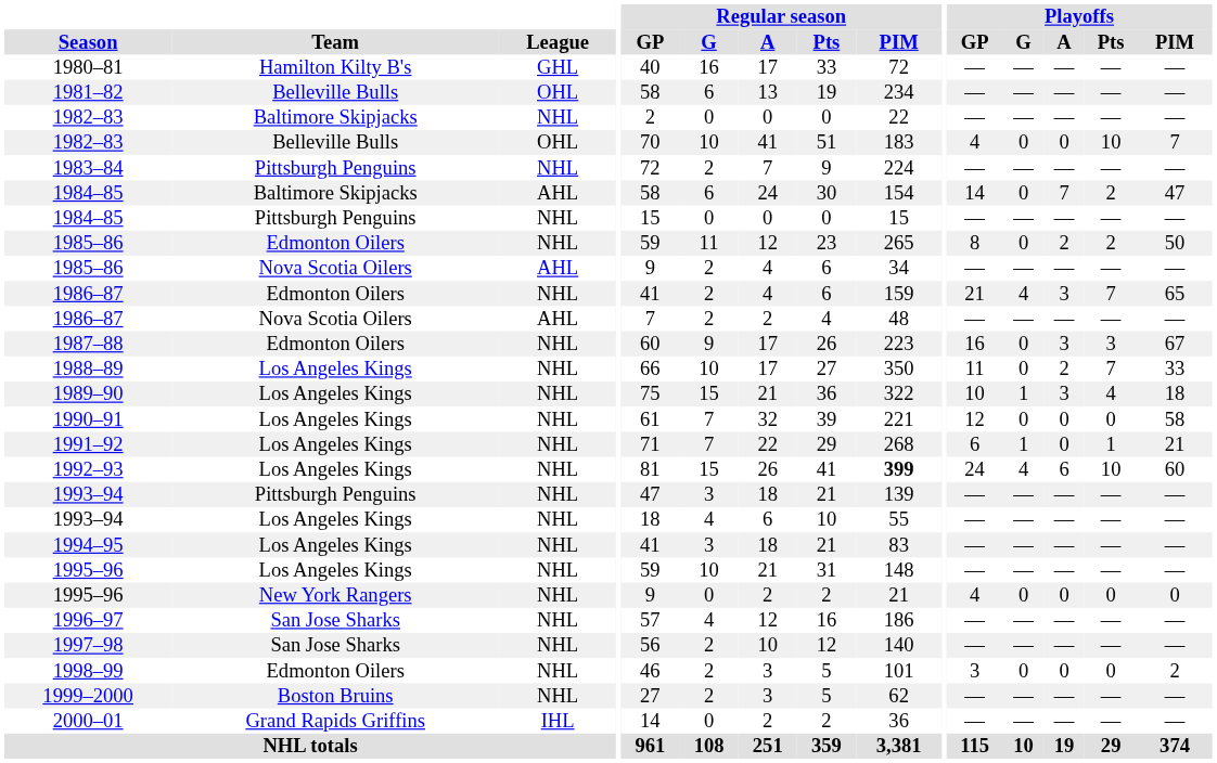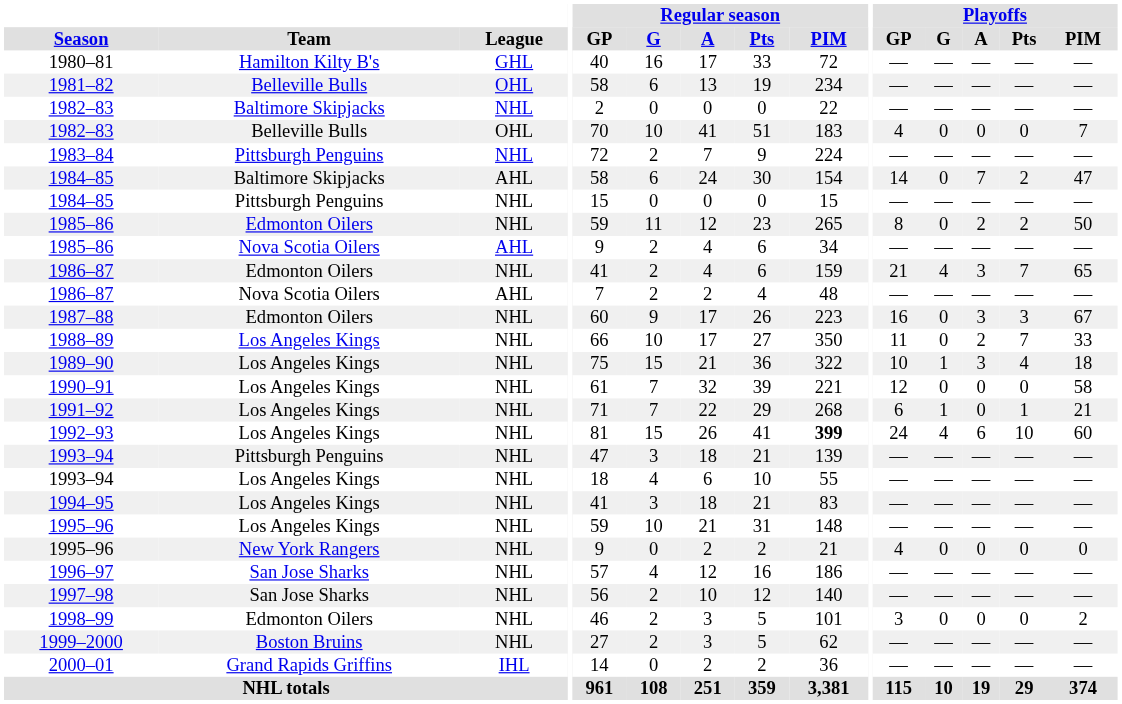 <table border="0" cellpadding="1" cellspacing="0" style="text-align:center; width:60em">
 <tr bgcolor="#e0e0e0">
 <th colspan="3" bgcolor="#ffffff"></th>
 <th rowspan="99" bgcolor="#ffffff"></th>
 <th colspan="5"><a href='#'>Regular season</a></th>
 <th rowspan="99" bgcolor="#ffffff"></th>
 <th colspan="5"><a href='#'>Playoffs</a></th>
 </tr>
 <tr bgcolor="#e0e0e0">
 <th><a href='#'>Season</a></th>
 <th>Team</th>
 <th>League</th>
 <th>GP</th>
 <th><a href='#'>G</a></th>
 <th><a href='#'>A</a></th>
 <th><a href='#'>Pts</a></th>
 <th><a href='#'>PIM</a></th>
 <th>GP</th>
 <th>G</th>
 <th>A</th>
 <th>Pts</th>
 <th>PIM</th>
 </tr>
 <tr>
 <td>1980–81</td>
 <td><a href='#'>Hamilton Kilty B's</a></td>
 <td><a href='#'>GHL</a></td>
 <td>40</td>
 <td>16</td>
 <td>17</td>
 <td>33</td>
 <td>72</td>
 <td>—</td>
 <td>—</td>
 <td>—</td>
 <td>—</td>
 <td>—</td>
 </tr>
 <tr bgcolor="#f0f0f0">
 <td><a href='#'>1981–82</a></td>
 <td><a href='#'>Belleville Bulls</a></td>
 <td><a href='#'>OHL</a></td>
 <td>58</td>
 <td>6</td>
 <td>13</td>
 <td>19</td>
 <td>234</td>
 <td>—</td>
 <td>—</td>
 <td>—</td>
 <td>—</td>
 <td>—</td>
 </tr>
 <tr>
 <td><a href='#'>1982–83</a></td>
 <td><a href='#'>Baltimore Skipjacks</a></td>
 <td><a href='#'>NHL</a></td>
 <td>2</td>
 <td>0</td>
 <td>0</td>
 <td>0</td>
 <td>22</td>
 <td>—</td>
 <td>—</td>
 <td>—</td>
 <td>—</td>
 <td>—</td>
 </tr>
 <tr bgcolor="#f0f0f0">
 <td><a href='#'>1982–83</a></td>
 <td>Belleville Bulls</td>
 <td>OHL</td>
 <td>70</td>
 <td>10</td>
 <td>41</td>
 <td>51</td>
 <td>183</td>
 <td>4</td>
 <td>0</td>
 <td>0</td>
-<td>10</td>
+<td>0</td>
 <td>7</td>
 </tr>
 <tr>
 <td><a href='#'>1983–84</a></td>
 <td><a href='#'>Pittsburgh Penguins</a></td>
 <td><a href='#'>NHL</a></td>
 <td>72</td>
 <td>2</td>
 <td>7</td>
 <td>9</td>
 <td>224</td>
 <td>—</td>
 <td>—</td>
 <td>—</td>
 <td>—</td>
 <td>—</td>
 </tr>
 <tr bgcolor="#f0f0f0">
 <td><a href='#'>1984–85</a></td>
 <td>Baltimore Skipjacks</td>
 <td>AHL</td>
 <td>58</td>
 <td>6</td>
 <td>24</td>
 <td>30</td>
 <td>154</td>
 <td>14</td>
 <td>0</td>
 <td>7</td>
 <td>2</td>
 <td>47</td>
 </tr>
 <tr>
 <td><a href='#'>1984–85</a></td>
 <td>Pittsburgh Penguins</td>
 <td>NHL</td>
 <td>15</td>
 <td>0</td>
 <td>0</td>
 <td>0</td>
 <td>15</td>
 <td>—</td>
 <td>—</td>
 <td>—</td>
 <td>—</td>
 <td>—</td>
 </tr>
 <tr bgcolor="#f0f0f0">
 <td><a href='#'>1985–86</a></td>
 <td><a href='#'>Edmonton Oilers</a></td>
 <td>NHL</td>
 <td>59</td>
 <td>11</td>
 <td>12</td>
 <td>23</td>
 <td>265</td>
 <td>8</td>
 <td>0</td>
 <td>2</td>
 <td>2</td>
 <td>50</td>
 </tr>
 <tr>
 <td><a href='#'>1985–86</a></td>
 <td><a href='#'>Nova Scotia Oilers</a></td>
 <td><a href='#'>AHL</a></td>
 <td>9</td>
 <td>2</td>
 <td>4</td>
 <td>6</td>
 <td>34</td>
 <td>—</td>
 <td>—</td>
 <td>—</td>
 <td>—</td>
 <td>—</td>
 </tr>
 <tr bgcolor="#f0f0f0">
 <td><a href='#'>1986–87</a></td>
 <td>Edmonton Oilers</td>
 <td>NHL</td>
 <td>41</td>
 <td>2</td>
 <td>4</td>
 <td>6</td>
 <td>159</td>
 <td>21</td>
 <td>4</td>
 <td>3</td>
 <td>7</td>
 <td>65</td>
 </tr>
 <tr>
 <td><a href='#'>1986–87</a></td>
 <td>Nova Scotia Oilers</td>
 <td>AHL</td>
 <td>7</td>
 <td>2</td>
 <td>2</td>
 <td>4</td>
 <td>48</td>
 <td>—</td>
 <td>—</td>
 <td>—</td>
 <td>—</td>
 <td>—</td>
 </tr>
 <tr bgcolor="#f0f0f0">
 <td><a href='#'>1987–88</a></td>
 <td>Edmonton Oilers</td>
 <td>NHL</td>
 <td>60</td>
 <td>9</td>
 <td>17</td>
 <td>26</td>
 <td>223</td>
 <td>16</td>
 <td>0</td>
 <td>3</td>
 <td>3</td>
 <td>67</td>
 </tr>
 <tr>
 <td><a href='#'>1988–89</a></td>
 <td><a href='#'>Los Angeles Kings</a></td>
 <td>NHL</td>
 <td>66</td>
 <td>10</td>
 <td>17</td>
 <td>27</td>
 <td>350</td>
 <td>11</td>
 <td>0</td>
 <td>2</td>
 <td>7</td>
 <td>33</td>
 </tr>
 <tr bgcolor="#f0f0f0">
 <td><a href='#'>1989–90</a></td>
 <td>Los Angeles Kings</td>
 <td>NHL</td>
 <td>75</td>
 <td>15</td>
 <td>21</td>
 <td>36</td>
 <td>322</td>
 <td>10</td>
 <td>1</td>
 <td>3</td>
 <td>4</td>
 <td>18</td>
 </tr>
 <tr>
 <td><a href='#'>1990–91</a></td>
 <td>Los Angeles Kings</td>
 <td>NHL</td>
 <td>61</td>
 <td>7</td>
 <td>32</td>
 <td>39</td>
 <td>221</td>
 <td>12</td>
 <td>0</td>
 <td>0</td>
 <td>0</td>
 <td>58</td>
 </tr>
 <tr bgcolor="#f0f0f0">
 <td><a href='#'>1991–92</a></td>
 <td>Los Angeles Kings</td>
 <td>NHL</td>
 <td>71</td>
 <td>7</td>
 <td>22</td>
 <td>29</td>
 <td>268</td>
 <td>6</td>
 <td>1</td>
 <td>0</td>
 <td>1</td>
 <td>21</td>
 </tr>
 <tr>
 <td><a href='#'>1992–93</a></td>
 <td>Los Angeles Kings</td>
 <td>NHL</td>
 <td>81</td>
 <td>15</td>
 <td>26</td>
 <td>41</td>
 <td><strong>399</strong></td>
 <td>24</td>
 <td>4</td>
 <td>6</td>
 <td>10</td>
 <td>60</td>
 </tr>
 <tr bgcolor="#f0f0f0">
 <td><a href='#'>1993–94</a></td>
 <td>Pittsburgh Penguins</td>
 <td>NHL</td>
 <td>47</td>
 <td>3</td>
 <td>18</td>
 <td>21</td>
 <td>139</td>
 <td>—</td>
 <td>—</td>
 <td>—</td>
 <td>—</td>
 <td>—</td>
 </tr>
 <tr>
 <td>1993–94</td>
 <td>Los Angeles Kings</td>
 <td>NHL</td>
 <td>18</td>
 <td>4</td>
 <td>6</td>
 <td>10</td>
 <td>55</td>
 <td>—</td>
 <td>—</td>
 <td>—</td>
 <td>—</td>
 <td>—</td>
 </tr>
 <tr bgcolor="#f0f0f0">
 <td><a href='#'>1994–95</a></td>
 <td>Los Angeles Kings</td>
 <td>NHL</td>
 <td>41</td>
 <td>3</td>
 <td>18</td>
 <td>21</td>
 <td>83</td>
 <td>—</td>
 <td>—</td>
 <td>—</td>
 <td>—</td>
 <td>—</td>
 </tr>
 <tr>
 <td><a href='#'>1995–96</a></td>
 <td>Los Angeles Kings</td>
 <td>NHL</td>
 <td>59</td>
 <td>10</td>
 <td>21</td>
 <td>31</td>
 <td>148</td>
 <td>—</td>
 <td>—</td>
 <td>—</td>
 <td>—</td>
 <td>—</td>
 </tr>
 <tr bgcolor="#f0f0f0">
 <td>1995–96</td>
 <td><a href='#'>New York Rangers</a></td>
 <td>NHL</td>
 <td>9</td>
 <td>0</td>
 <td>2</td>
 <td>2</td>
 <td>21</td>
 <td>4</td>
 <td>0</td>
 <td>0</td>
 <td>0</td>
 <td>0</td>
 </tr>
 <tr>
 <td><a href='#'>1996–97</a></td>
 <td><a href='#'>San Jose Sharks</a></td>
 <td>NHL</td>
 <td>57</td>
 <td>4</td>
 <td>12</td>
 <td>16</td>
 <td>186</td>
 <td>—</td>
 <td>—</td>
 <td>—</td>
 <td>—</td>
 <td>—</td>
 </tr>
 <tr bgcolor="#f0f0f0">
 <td><a href='#'>1997–98</a></td>
 <td>San Jose Sharks</td>
 <td>NHL</td>
 <td>56</td>
 <td>2</td>
 <td>10</td>
 <td>12</td>
 <td>140</td>
 <td>—</td>
 <td>—</td>
 <td>—</td>
 <td>—</td>
 <td>—</td>
 </tr>
 <tr>
 <td><a href='#'>1998–99</a></td>
 <td>Edmonton Oilers</td>
 <td>NHL</td>
 <td>46</td>
 <td>2</td>
 <td>3</td>
 <td>5</td>
 <td>101</td>
 <td>3</td>
 <td>0</td>
 <td>0</td>
 <td>0</td>
 <td>2</td>
 </tr>
 <tr bgcolor="#f0f0f0">
 <td><a href='#'>1999–2000</a></td>
 <td><a href='#'>Boston Bruins</a></td>
 <td>NHL</td>
 <td>27</td>
 <td>2</td>
 <td>3</td>
 <td>5</td>
 <td>62</td>
 <td>—</td>
 <td>—</td>
 <td>—</td>
 <td>—</td>
 <td>—</td>
 </tr>
 <tr>
 <td><a href='#'>2000–01</a></td>
 <td><a href='#'>Grand Rapids Griffins</a></td>
 <td><a href='#'>IHL</a></td>
 <td>14</td>
 <td>0</td>
 <td>2</td>
 <td>2</td>
 <td>36</td>
 <td>—</td>
 <td>—</td>
 <td>—</td>
 <td>—</td>
 <td>—</td>
 </tr>
 <tr bgcolor="#e0e0e0">
 <th colspan="3">NHL totals</th>
 <th>961</th>
 <th>108</th>
 <th>251</th>
 <th>359</th>
 <th>3,381</th>
 <th>115</th>
 <th>10</th>
 <th>19</th>
 <th>29</th>
 <th>374</th>
 </tr>
 </table>
